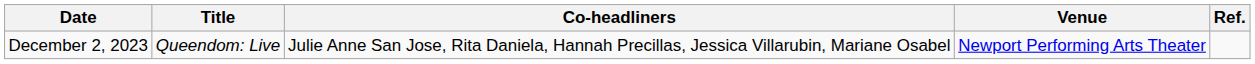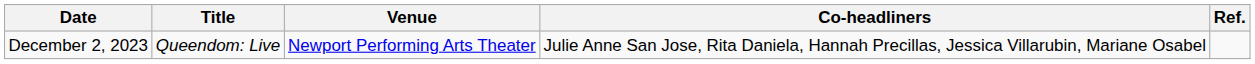 <table class="wikitable">
 <tr>
 <th>Date</th>
 <th>Title</th>
+<th>Venue</th>
 <th><strong>Co-headliners</strong></th>
-<th>Venue</th>
 <th>Ref.</th>
 </tr>
 <tr>
 <td>December 2, 2023</td>
 <td><em>Queendom: Live</em></td>
+<td><a href='#'>Newport Performing Arts Theater</a></td>
 <td>Julie Anne San Jose, Rita Daniela, Hannah Precillas, Jessica Villarubin, Mariane Osabel</td>
-<td><a href='#'>Newport Performing Arts Theater</a></td>
 <td></td>
 </tr>
 </table>
